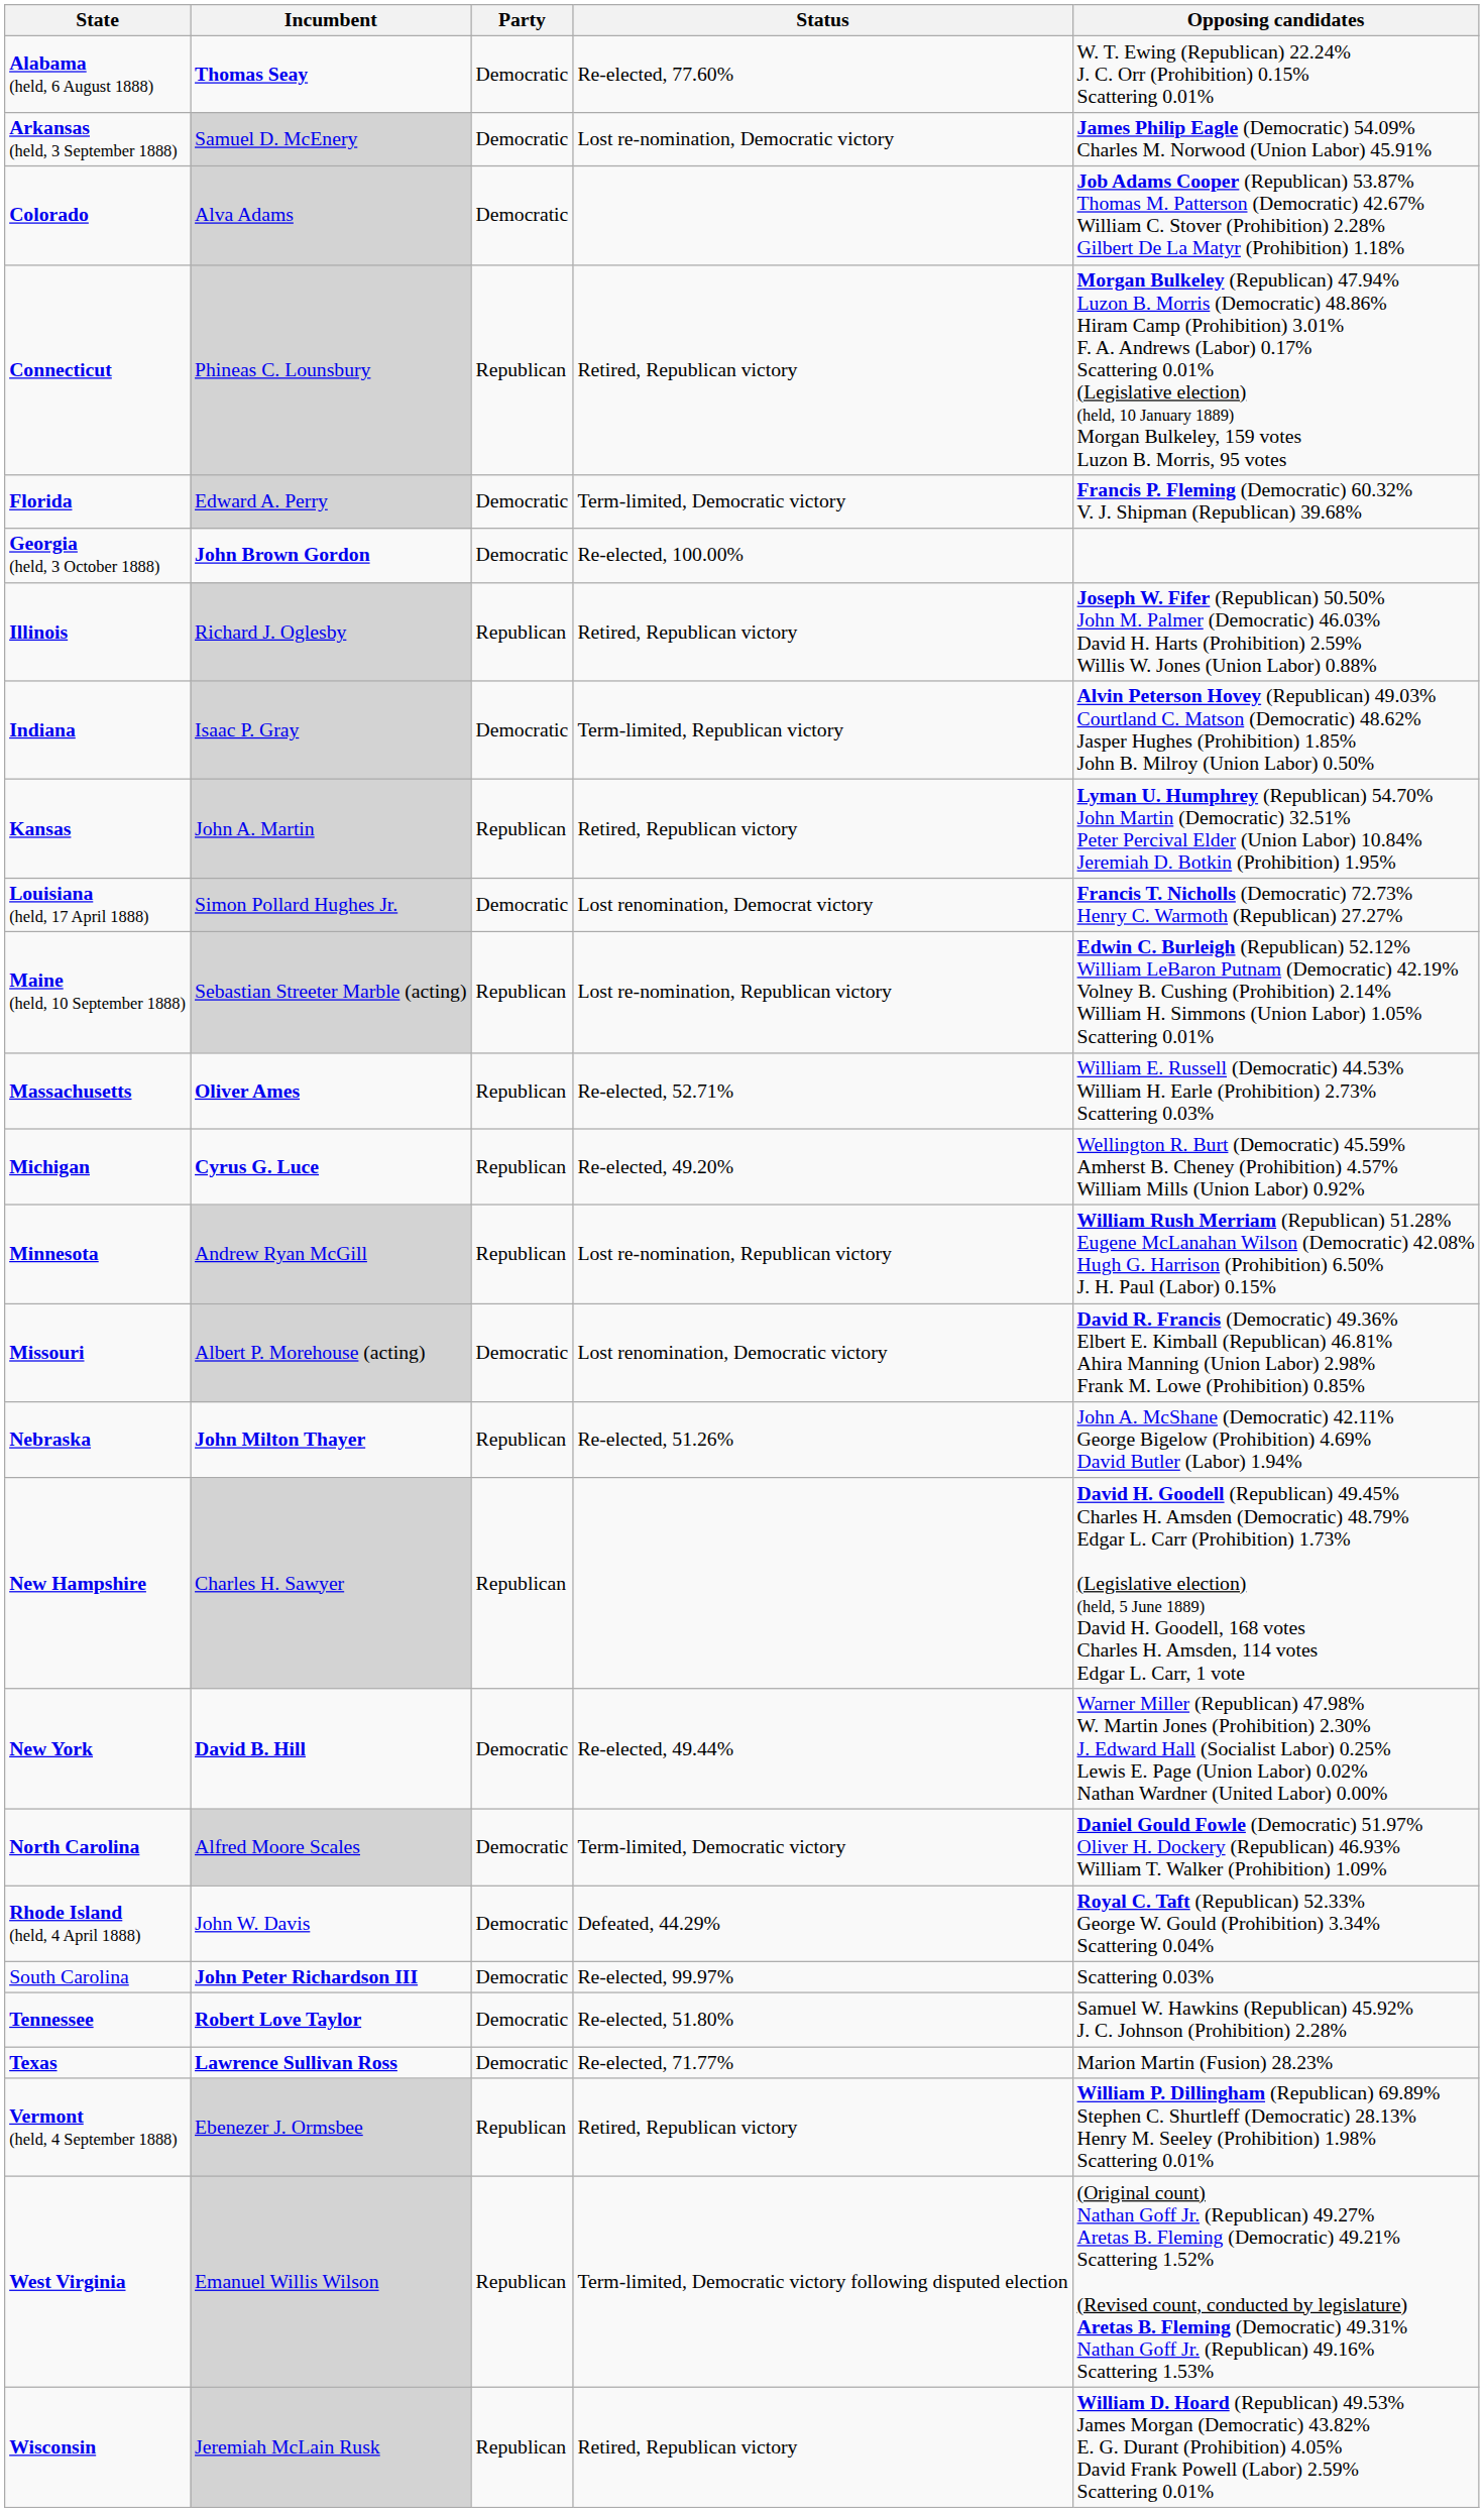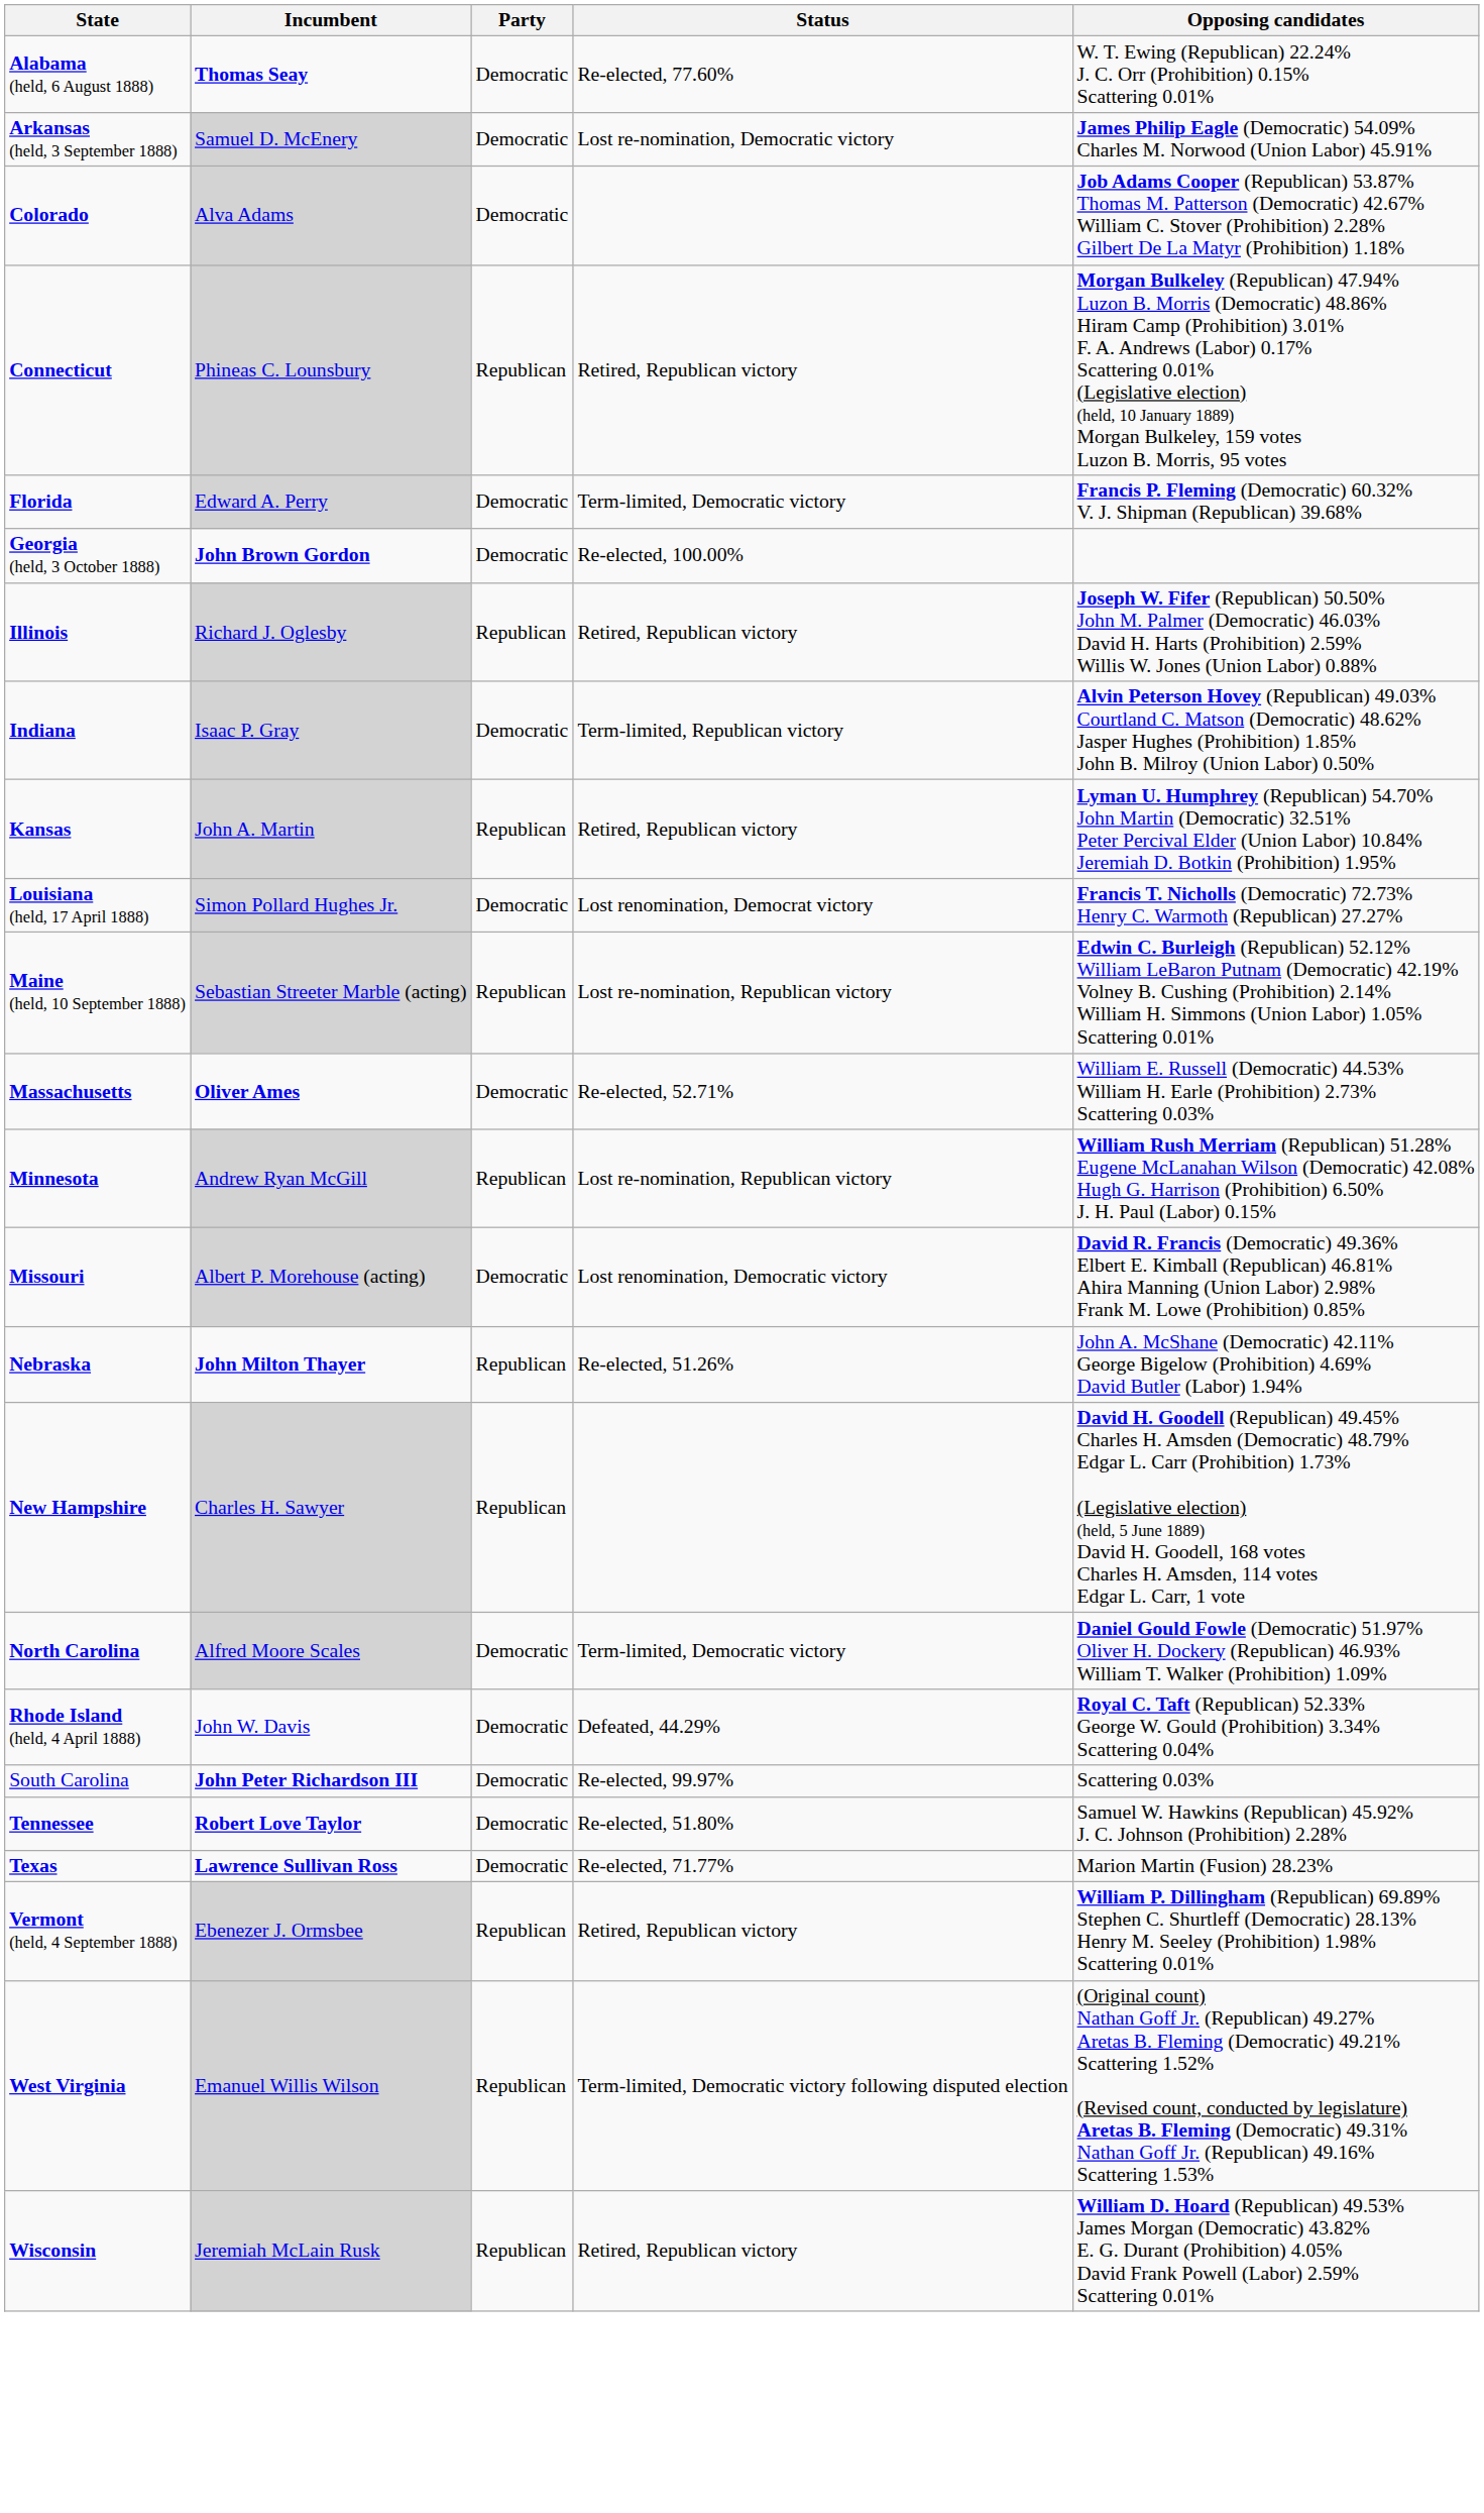 <table class="wikitable">
 <tr>
 <th>State</th>
 <th>Incumbent</th>
 <th>Party</th>
 <th>Status</th>
 <th>Opposing candidates</th>
 </tr>
 <tr>
 <td><strong><a href='#'>Alabama</a></strong><br><small>(held, 6 August 1888)</small></td>
 <td><strong><a href='#'>Thomas Seay</a></strong></td>
 <td>Democratic</td>
 <td>Re-elected, 77.60%</td>
 <td>W. T. Ewing (Republican) 22.24%<br>J. C. Orr (Prohibition) 0.15%<br>Scattering 0.01%<br></td>
 </tr>
 <tr>
 <td><strong><a href='#'>Arkansas</a></strong><br><small>(held, 3 September 1888)</small></td>
 <td bgcolor="lightgrey"><a href='#'>Samuel D. McEnery</a></td>
 <td>Democratic</td>
 <td>Lost re-nomination, Democratic victory</td>
 <td><strong><a href='#'>James Philip Eagle</a></strong> (Democratic) 54.09%<br>Charles M. Norwood (Union Labor) 45.91%<br></td>
 </tr>
 <tr>
 <td><strong><a href='#'>Colorado</a></strong></td>
 <td bgcolor="lightgrey"><a href='#'>Alva Adams</a></td>
 <td>Democratic</td>
 <td></td>
 <td><strong><a href='#'>Job Adams Cooper</a></strong> (Republican) 53.87%<br><a href='#'>Thomas M. Patterson</a> (Democratic) 42.67%<br>William C. Stover (Prohibition) 2.28%<br><a href='#'>Gilbert De La Matyr</a> (Prohibition) 1.18%<br></td>
 </tr>
 <tr>
 <td><strong><a href='#'>Connecticut</a></strong></td>
 <td bgcolor="lightgrey"><a href='#'>Phineas C. Lounsbury</a></td>
 <td>Republican</td>
 <td>Retired, Republican victory</td>
 <td><strong><a href='#'>Morgan Bulkeley</a></strong> (Republican) 47.94%<br><a href='#'>Luzon B. Morris</a> (Democratic) 48.86%<br>Hiram Camp (Prohibition) 3.01%<br>F. A. Andrews (Labor) 0.17%<br>Scattering 0.01%<br><u>(Legislative election)</u><br><small>(held, 10 January 1889)</small><br> Morgan Bulkeley, 159 votes<br> Luzon B. Morris, 95 votes<br></td>
 </tr>
 <tr>
 <td><strong><a href='#'>Florida</a></strong></td>
 <td bgcolor="lightgrey"><a href='#'>Edward A. Perry</a></td>
 <td>Democratic</td>
 <td>Term-limited, Democratic victory</td>
 <td><strong><a href='#'>Francis P. Fleming</a></strong> (Democratic) 60.32%<br>V. J. Shipman (Republican) 39.68%<br></td>
 </tr>
 <tr>
 <td><strong><a href='#'>Georgia</a></strong><br><small>(held, 3 October 1888)</small></td>
 <td><strong><a href='#'>John Brown Gordon</a></strong></td>
 <td>Democratic</td>
 <td>Re-elected, 100.00%<br></td>
 <td></td>
 </tr>
 <tr>
 <td><strong><a href='#'>Illinois</a></strong></td>
 <td bgcolor="lightgrey"><a href='#'>Richard J. Oglesby</a></td>
 <td>Republican</td>
 <td>Retired, Republican victory</td>
 <td><strong><a href='#'>Joseph W. Fifer</a></strong> (Republican) 50.50%<br><a href='#'>John M. Palmer</a> (Democratic) 46.03%<br>David H. Harts (Prohibition) 2.59%<br>Willis W. Jones (Union Labor) 0.88%<br></td>
 </tr>
 <tr>
 <td><strong><a href='#'>Indiana</a></strong></td>
 <td bgcolor="lightgrey"><a href='#'>Isaac P. Gray</a></td>
 <td>Democratic</td>
 <td>Term-limited, Republican victory</td>
 <td><strong><a href='#'>Alvin Peterson Hovey</a></strong> (Republican) 49.03%<br><a href='#'>Courtland C. Matson</a> (Democratic) 48.62%<br>Jasper Hughes (Prohibition) 1.85%<br>John B. Milroy (Union Labor) 0.50%<br></td>
 </tr>
 <tr>
 <td><strong><a href='#'>Kansas</a></strong></td>
 <td bgcolor="lightgrey"><a href='#'>John A. Martin</a></td>
 <td>Republican</td>
 <td>Retired, Republican victory</td>
 <td><strong><a href='#'>Lyman U. Humphrey</a></strong> (Republican) 54.70%<br><a href='#'>John Martin</a> (Democratic) 32.51%<br><a href='#'>Peter Percival Elder</a> (Union Labor) 10.84%<br><a href='#'>Jeremiah D. Botkin</a> (Prohibition) 1.95%<br></td>
 </tr>
 <tr>
 <td><strong><a href='#'>Louisiana</a></strong><br><small>(held, 17 April 1888)</small></td>
 <td bgcolor="lightgrey"><a href='#'>Simon Pollard Hughes Jr.</a></td>
 <td>Democratic</td>
 <td>Lost renomination, Democrat victory</td>
 <td><strong><a href='#'>Francis T. Nicholls</a></strong> (Democratic) 72.73%<br><a href='#'>Henry C. Warmoth</a> (Republican) 27.27%<br></td>
 </tr>
 <tr>
 <td><strong><a href='#'>Maine</a></strong><br><small>(held, 10 September 1888)</small></td>
 <td bgcolor="lightgrey"><a href='#'>Sebastian Streeter Marble</a> (acting)</td>
 <td>Republican</td>
 <td>Lost re-nomination, Republican victory</td>
 <td><strong><a href='#'>Edwin C. Burleigh</a></strong> (Republican) 52.12%<br><a href='#'>William LeBaron Putnam</a> (Democratic) 42.19%<br>Volney B. Cushing (Prohibition) 2.14%<br>William H. Simmons (Union Labor) 1.05%<br>Scattering 0.01%<br></td>
 </tr>
 <tr>
 <td><strong><a href='#'>Massachusetts</a></strong></td>
 <td><strong><a href='#'>Oliver Ames</a></strong></td>
-<td>Republican</td>
+<td>Democratic</td>
 <td>Re-elected, 52.71%</td>
 <td><a href='#'>William E. Russell</a> (Democratic) 44.53%<br>William H. Earle (Prohibition) 2.73%<br>Scattering 0.03%<br></td>
-</tr>
-<tr>
-<td><strong><a href='#'>Michigan</a></strong></td>
-<td><strong><a href='#'>Cyrus G. Luce</a></strong></td>
-<td>Republican</td>
-<td>Re-elected, 49.20%</td>
-<td><a href='#'>Wellington R. Burt</a> (Democratic) 45.59%<br>Amherst B. Cheney (Prohibition) 4.57%<br>William Mills (Union Labor) 0.92%<br></td>
 </tr>
 <tr>
 <td><strong><a href='#'>Minnesota</a></strong></td>
 <td bgcolor="lightgrey"><a href='#'>Andrew Ryan McGill</a></td>
 <td>Republican</td>
 <td>Lost re-nomination, Republican victory</td>
 <td><strong><a href='#'>William Rush Merriam</a></strong> (Republican) 51.28%<br><a href='#'>Eugene McLanahan Wilson</a> (Democratic) 42.08%<br><a href='#'>Hugh G. Harrison</a> (Prohibition) 6.50%<br>J. H. Paul (Labor) 0.15%<br></td>
 </tr>
 <tr>
 <td><strong><a href='#'>Missouri</a></strong></td>
 <td bgcolor="lightgrey"><a href='#'>Albert P. Morehouse</a> (acting)</td>
 <td>Democratic</td>
 <td>Lost renomination, Democratic victory</td>
 <td><strong><a href='#'>David R. Francis</a></strong> (Democratic) 49.36%<br>Elbert E. Kimball (Republican) 46.81%<br>Ahira Manning (Union Labor) 2.98%<br>Frank M. Lowe (Prohibition) 0.85%<br></td>
 </tr>
 <tr>
 <td><strong><a href='#'>Nebraska</a></strong></td>
 <td><strong><a href='#'>John Milton Thayer</a></strong></td>
 <td>Republican</td>
 <td>Re-elected, 51.26%</td>
 <td><a href='#'>John A. McShane</a> (Democratic) 42.11%<br>George Bigelow (Prohibition) 4.69%<br> <a href='#'>David Butler</a> (Labor) 1.94%<br></td>
 </tr>
 <tr>
 <td><strong><a href='#'>New Hampshire</a></strong></td>
 <td bgcolor="lightgrey"><a href='#'>Charles H. Sawyer</a></td>
 <td>Republican</td>
 <td></td>
 <td><strong><a href='#'>David H. Goodell</a></strong> (Republican) 49.45%<br>Charles H. Amsden (Democratic) 48.79%<br>Edgar L. Carr (Prohibition) 1.73%<br><br><u>(Legislative election)</u><br><small>(held, 5 June 1889)</small><br>David H. Goodell, 168 votes<br>Charles H. Amsden, 114 votes<br>Edgar L. Carr, 1 vote<br></td>
-</tr>
-<tr>
-<td><strong><a href='#'>New York</a></strong></td>
-<td><strong><a href='#'>David B. Hill</a></strong></td>
-<td>Democratic</td>
-<td>Re-elected, 49.44%</td>
-<td><a href='#'>Warner Miller</a> (Republican) 47.98%<br>W. Martin Jones (Prohibition) 2.30%<br><a href='#'>J. Edward Hall</a> (Socialist Labor) 0.25%<br>Lewis E. Page (Union Labor) 0.02%<br>Nathan Wardner (United Labor) 0.00%<br></td>
 </tr>
 <tr>
 <td><strong><a href='#'>North Carolina</a></strong></td>
 <td bgcolor="lightgrey"><a href='#'>Alfred Moore Scales</a></td>
 <td>Democratic</td>
 <td>Term-limited, Democratic victory</td>
 <td><strong><a href='#'>Daniel Gould Fowle</a></strong> (Democratic) 51.97%<br><a href='#'>Oliver H. Dockery</a> (Republican) 46.93%<br>William T. Walker (Prohibition) 1.09%<br></td>
 </tr>
 <tr>
 <td><strong><a href='#'>Rhode Island</a></strong><br><small>(held, 4 April 1888)</small></td>
 <td><a href='#'>John W. Davis</a></td>
 <td>Democratic</td>
 <td>Defeated, 44.29%</td>
 <td><strong><a href='#'>Royal C. Taft</a></strong> (Republican) 52.33%<br>George W. Gould (Prohibition) 3.34%<br>Scattering 0.04%<br></td>
 </tr>
 <tr>
 <td><a href='#'>South Carolina</a></td>
 <td><strong><a href='#'>John Peter Richardson III</a></strong></td>
 <td>Democratic</td>
 <td>Re-elected, 99.97%</td>
 <td>Scattering 0.03%<br></td>
 </tr>
 <tr>
 <td><strong><a href='#'>Tennessee</a></strong></td>
 <td><strong><a href='#'>Robert Love Taylor</a></strong></td>
 <td>Democratic</td>
 <td>Re-elected, 51.80%</td>
 <td>Samuel W. Hawkins (Republican) 45.92%<br>J. C. Johnson (Prohibition) 2.28%<br></td>
 </tr>
 <tr>
 <td><strong><a href='#'>Texas</a></strong></td>
 <td><strong><a href='#'>Lawrence Sullivan Ross</a></strong></td>
 <td>Democratic</td>
 <td>Re-elected, 71.77%</td>
 <td>Marion Martin (Fusion) 28.23%<br></td>
 </tr>
 <tr>
 <td><strong><a href='#'>Vermont</a></strong><br><small>(held, 4 September 1888)</small></td>
 <td bgcolor="lightgrey"><a href='#'>Ebenezer J. Ormsbee</a></td>
 <td>Republican</td>
 <td>Retired, Republican victory</td>
 <td><strong><a href='#'>William P. Dillingham</a></strong> (Republican) 69.89%<br>Stephen C. Shurtleff (Democratic) 28.13%<br>Henry M. Seeley (Prohibition) 1.98%<br>Scattering 0.01%<br></td>
 </tr>
 <tr>
 <td><strong><a href='#'>West Virginia</a></strong></td>
 <td bgcolor="lightgrey"><a href='#'>Emanuel Willis Wilson</a></td>
 <td>Republican</td>
 <td>Term-limited, Democratic victory following disputed election</td>
 <td><u>(Original count)</u><br><a href='#'>Nathan Goff Jr.</a> (Republican) 49.27%<br><a href='#'>Aretas B. Fleming</a> (Democratic) 49.21%<br>Scattering 1.52%<br><br><u>(Revised count, conducted by legislature)</u><br><strong><a href='#'>Aretas B. Fleming</a></strong> (Democratic) 49.31%<br><a href='#'>Nathan Goff Jr.</a> (Republican) 49.16%<br>Scattering 1.53%<br></td>
 </tr>
 <tr>
 <td><strong><a href='#'>Wisconsin</a></strong></td>
 <td bgcolor="lightgrey"><a href='#'>Jeremiah McLain Rusk</a></td>
 <td>Republican</td>
 <td>Retired, Republican victory</td>
 <td><strong><a href='#'>William D. Hoard</a></strong> (Republican) 49.53%<br>James Morgan (Democratic) 43.82%<br>E. G. Durant (Prohibition) 4.05%<br>David Frank Powell (Labor) 2.59%<br>Scattering 0.01%<br></td>
 </tr>
 </table>
